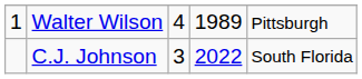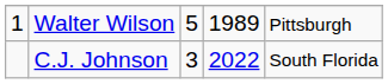 <table class="wikitable">
 <tr>
 </tr>
 <tr>
 <td>1</td>
 <td><a href='#'>Walter Wilson</a></td>
-<td>4</td>
+<td>5</td>
 <td>1989</td>
 <td style="font-size:80%;">Pittsburgh</td>
 </tr>
 <tr>
 <td></td>
 <td><a href='#'>C.J. Johnson</a></td>
 <td>3</td>
 <td><a href='#'>2022</a></td>
 <td style="font-size:80%;">South Florida</td>
 </tr>
 </table>
